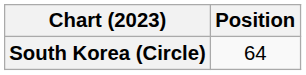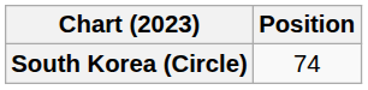 <table class="wikitable plainrowheaders" style="text-align:center">
 <tr>
 <th scope="col">Chart (2023)</th>
 <th scope="col">Position</th>
 </tr>
 <tr>
 <th scope="row">South Korea (Circle)</th>
-<td>64</td>
+<td>74</td>
 </tr>
 </table>
